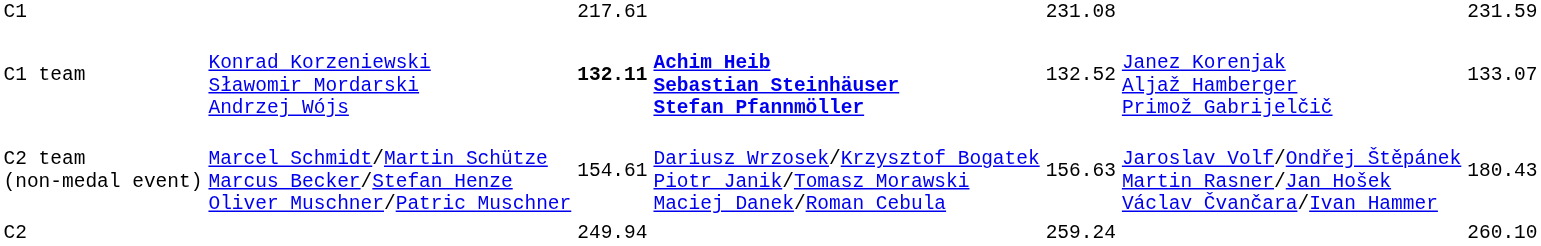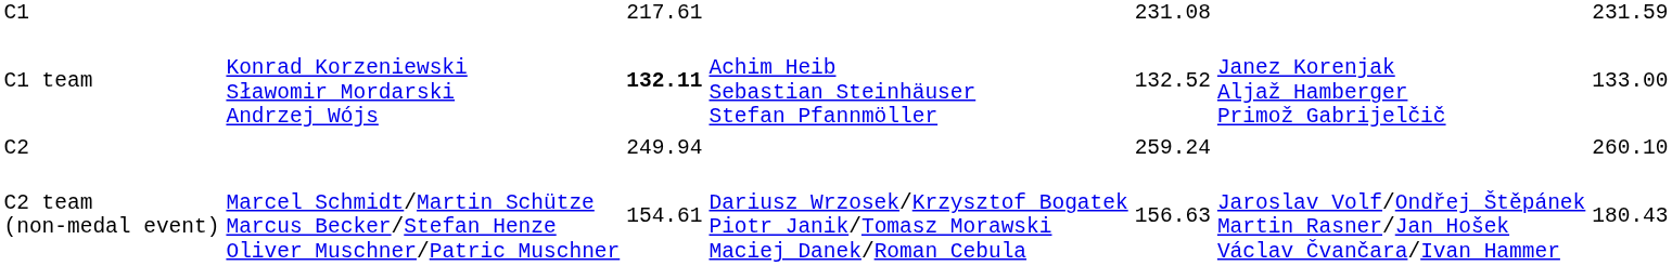 <table>
 <tr>
 <td>C1</td>
 <td></td>
 <td>217.61</td>
 <td></td>
 <td>231.08</td>
 <td></td>
 <td>231.59</td>
 </tr>
 <tr>
 <td>C1 team</td>
 <td><br><a href='#'>Konrad Korzeniewski</a><br><a href='#'>Sławomir Mordarski</a><br><a href='#'>Andrzej Wójs</a></td>
 <td><strong>132.11</strong></td>
-<td><strong><br><a href='#'>Achim Heib</a><br><a href='#'>Sebastian Steinhäuser</a><br><a href='#'>Stefan Pfannmöller</a></strong></td>
+<td><br><a href='#'>Achim Heib</a><br><a href='#'>Sebastian Steinhäuser</a><br><a href='#'>Stefan Pfannmöller</a></td>
 <td>132.52</td>
 <td><br><a href='#'>Janez Korenjak</a><br><a href='#'>Aljaž Hamberger</a><br><a href='#'>Primož Gabrijelčič</a></td>
-<td>133.07</td>
+<td>133.00</td>
+</tr>
+<tr>
+<td>C2</td>
+<td></td>
+<td>249.94</td>
+<td></td>
+<td>259.24</td>
+<td></td>
+<td>260.10</td>
 </tr>
 <tr>
 <td>C2 team<br>(non-medal event)</td>
 <td><br><a href='#'>Marcel Schmidt</a>/<a href='#'>Martin Schütze</a><br><a href='#'>Marcus Becker</a>/<a href='#'>Stefan Henze</a><br><a href='#'>Oliver Muschner</a>/<a href='#'>Patric Muschner</a></td>
 <td>154.61</td>
 <td><br><a href='#'>Dariusz Wrzosek</a>/<a href='#'>Krzysztof Bogatek</a><br><a href='#'>Piotr Janik</a>/<a href='#'>Tomasz Morawski</a><br><a href='#'>Maciej Danek</a>/<a href='#'>Roman Cebula</a></td>
 <td>156.63</td>
 <td><br><a href='#'>Jaroslav Volf</a>/<a href='#'>Ondřej Štěpánek</a><br><a href='#'>Martin Rasner</a>/<a href='#'>Jan Hošek</a><br><a href='#'>Václav Čvančara</a>/<a href='#'>Ivan Hammer</a></td>
 <td>180.43</td>
 </tr>
-<tr>
-<td>C2</td>
-<td></td>
-<td>249.94</td>
-<td></td>
-<td>259.24</td>
-<td></td>
-<td>260.10</td>
-</tr>
 </table>
